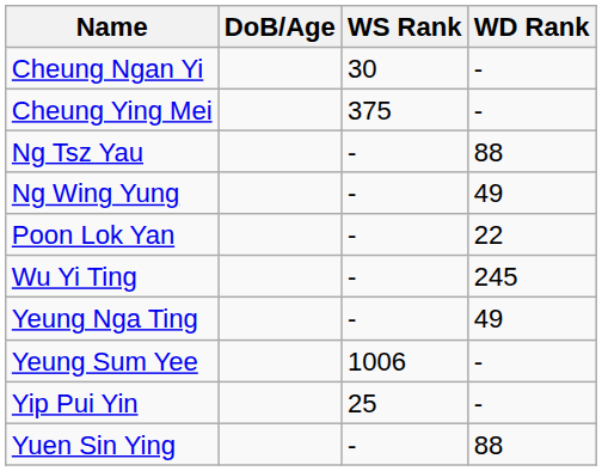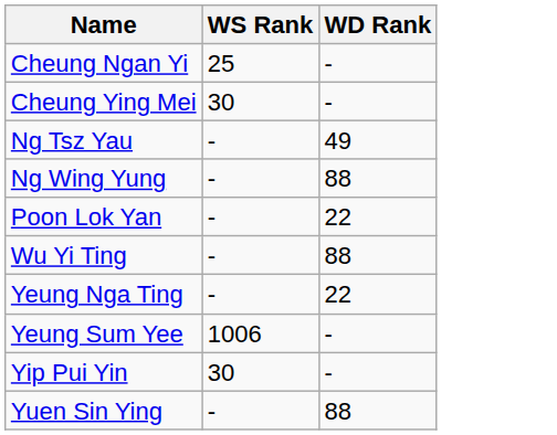 <table class="wikitable" style="text-align: left; font-size:95%;">
 <tr>
 <th>Name</th>
-<th>DoB/Age</th>
 <th>WS Rank</th>
 <th>WD Rank</th>
 </tr>
 <tr>
 <td><a href='#'>Cheung Ngan Yi</a></td>
-<td></td>
+<td>25</td>
+<td>-</td>
+</tr>
+<tr>
+<td><a href='#'>Cheung Ying Mei</a></td>
 <td>30</td>
 <td>-</td>
 </tr>
 <tr>
-<td><a href='#'>Cheung Ying Mei</a></td>
-<td></td>
-<td>375</td>
+<td><a href='#'>Ng Tsz Yau</a></td>
 <td>-</td>
+<td>49</td>
 </tr>
 <tr>
-<td><a href='#'>Ng Tsz Yau</a></td>
-<td></td>
+<td><a href='#'>Ng Wing Yung</a></td>
 <td>-</td>
 <td>88</td>
 </tr>
 <tr>
-<td><a href='#'>Ng Wing Yung</a></td>
-<td></td>
-<td>-</td>
-<td>49</td>
-</tr>
-<tr>
 <td><a href='#'>Poon Lok Yan</a></td>
-<td></td>
 <td>-</td>
 <td>22</td>
 </tr>
 <tr>
 <td><a href='#'>Wu Yi Ting</a></td>
-<td></td>
 <td>-</td>
-<td>245</td>
+<td>88</td>
 </tr>
 <tr>
 <td><a href='#'>Yeung Nga Ting</a></td>
-<td></td>
 <td>-</td>
-<td>49</td>
+<td>22</td>
 </tr>
 <tr>
 <td><a href='#'>Yeung Sum Yee</a></td>
-<td></td>
 <td>1006</td>
 <td>-</td>
 </tr>
 <tr>
 <td><a href='#'>Yip Pui Yin</a></td>
-<td></td>
-<td>25</td>
+<td>30</td>
 <td>-</td>
 </tr>
 <tr>
 <td><a href='#'>Yuen Sin Ying</a></td>
-<td></td>
 <td>-</td>
 <td>88</td>
 </tr>
 </table>
